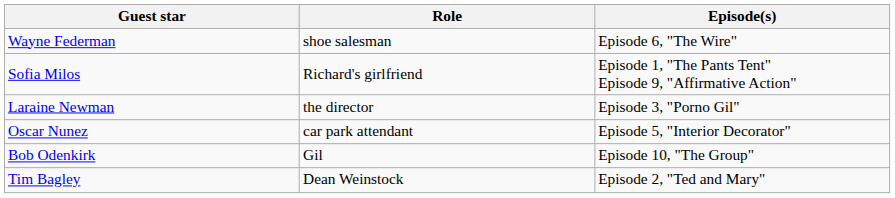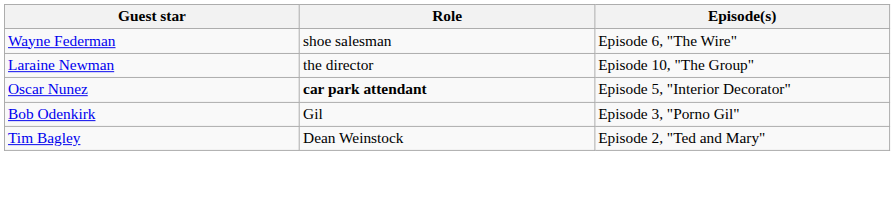 <table class="wikitable">
 <tr>
 <th scope="col" style="width:300px;">Guest star</th>
 <th scope="col" style="width:300px;">Role</th>
 <th scope="col" style="width:300px;">Episode(s)</th>
 </tr>
 <tr>
 <td><a href='#'>Wayne Federman</a></td>
 <td>shoe salesman</td>
 <td>Episode 6, "The Wire"</td>
 </tr>
 <tr>
-<td><a href='#'>Sofia Milos</a></td>
-<td>Richard's girlfriend</td>
-<td>Episode 1, "The Pants Tent"<br>Episode 9, "Affirmative Action"</td>
-</tr>
-<tr>
 <td><a href='#'>Laraine Newman</a></td>
 <td>the director</td>
-<td>Episode 3, "Porno Gil"</td>
+<td>Episode 10, "The Group"</td>
 </tr>
 <tr>
 <td><a href='#'>Oscar Nunez</a></td>
-<td>car park attendant</td>
+<td><strong>car park attendant</strong></td>
 <td>Episode 5, "Interior Decorator"</td>
 </tr>
 <tr>
 <td><a href='#'>Bob Odenkirk</a></td>
 <td>Gil</td>
-<td>Episode 10, "The Group"</td>
+<td>Episode 3, "Porno Gil"</td>
 </tr>
 <tr>
 <td><a href='#'>Tim Bagley</a></td>
 <td>Dean Weinstock</td>
 <td>Episode 2, "Ted and Mary"</td>
 </tr>
 </table>
